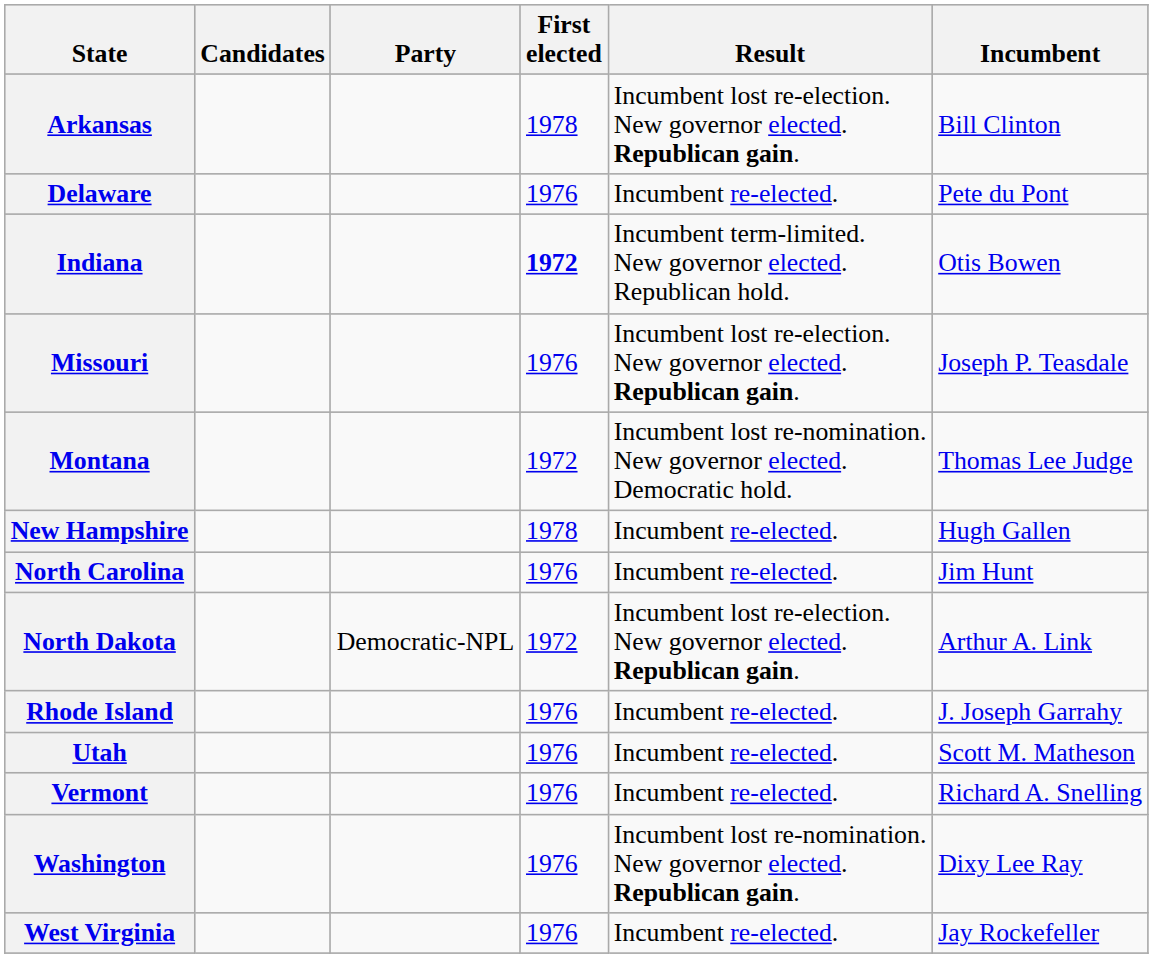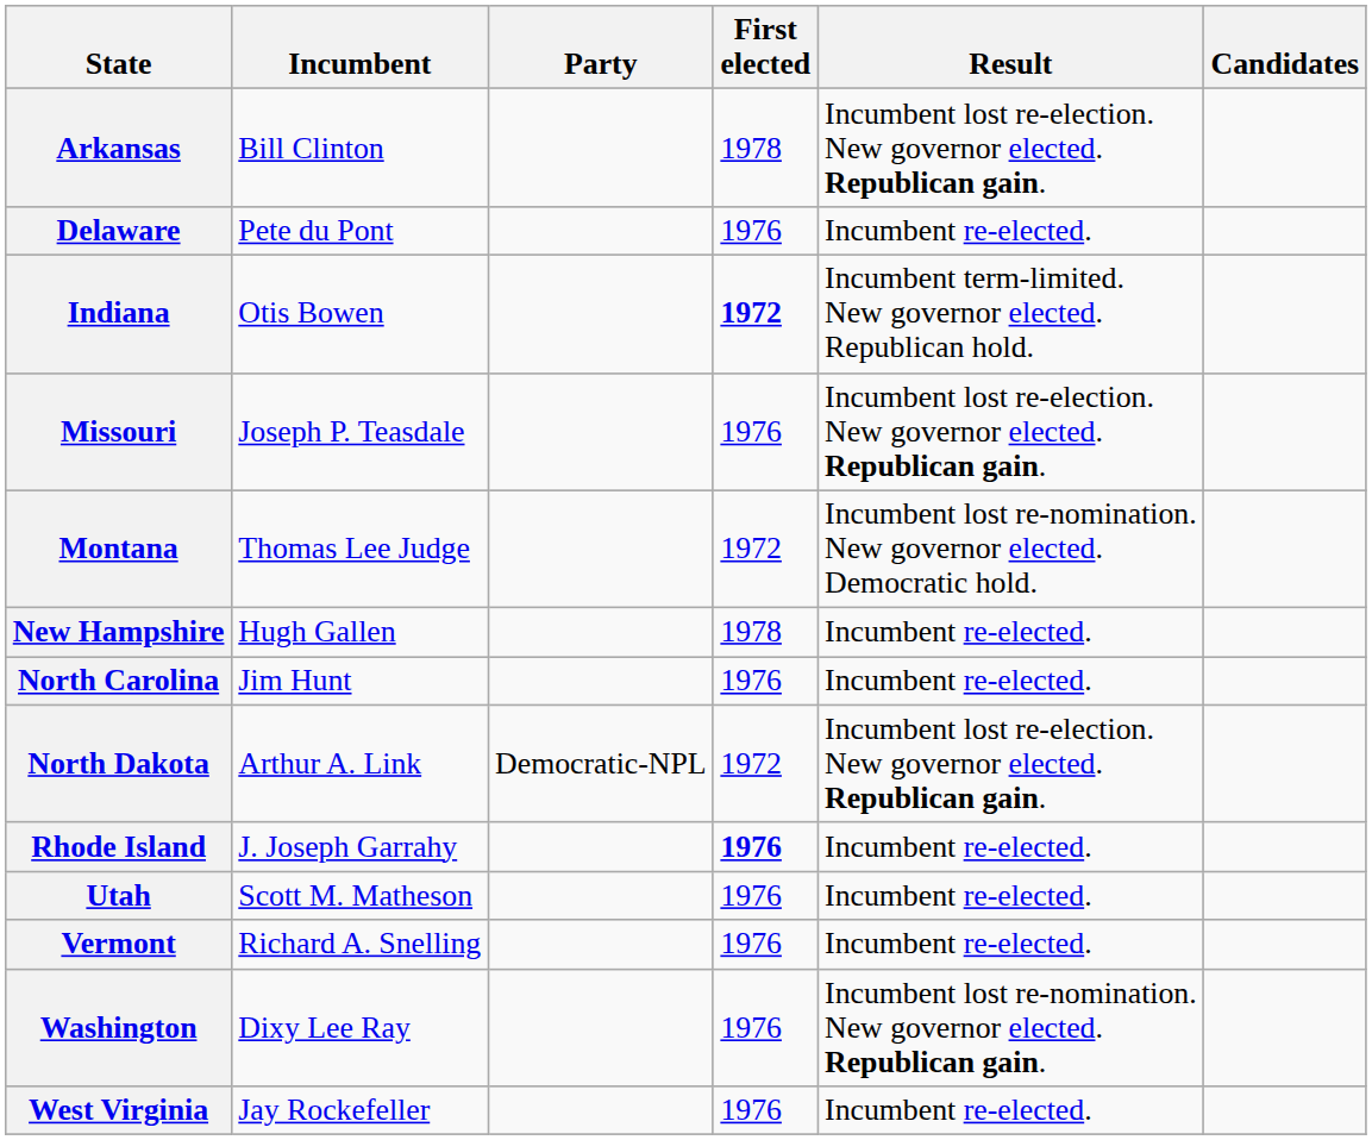 <table class="wikitable sortable">
 <tr valign=bottom>
 <th>State</th>
-<th>Candidates</th>
+<th>Incumbent</th>
 <th>Party</th>
 <th>First<br>elected</th>
 <th>Result</th>
-<th>Incumbent</th>
+<th>Candidates</th>
 </tr>
 <tr>
 <th><a href='#'>Arkansas</a></th>
-<td nowrap></td>
+<td><a href='#'>Bill Clinton</a></td>
 <td></td>
 <td><a href='#'>1978</a></td>
 <td>Incumbent lost re-election. <br> New governor <a href='#'>elected</a>. <br> <strong>Republican gain</strong>.</td>
-<td><a href='#'>Bill Clinton</a></td>
+<td nowrap></td>
 </tr>
 <tr>
 <th><a href='#'>Delaware</a></th>
-<td nowrap></td>
+<td><a href='#'>Pete du Pont</a></td>
 <td></td>
 <td><a href='#'>1976</a></td>
 <td>Incumbent <a href='#'>re-elected</a>.</td>
-<td><a href='#'>Pete du Pont</a></td>
+<td nowrap></td>
 </tr>
 <tr>
 <th><a href='#'>Indiana</a></th>
-<td nowrap></td>
+<td><a href='#'>Otis Bowen</a></td>
 <td></td>
 <td><strong><a href='#'>1972</a></strong></td>
 <td>Incumbent term-limited. <br> New governor <a href='#'>elected</a>. <br> Republican hold.</td>
-<td><a href='#'>Otis Bowen</a></td>
+<td nowrap></td>
 </tr>
 <tr>
 <th><a href='#'>Missouri</a></th>
-<td nowrap></td>
+<td><a href='#'>Joseph P. Teasdale</a></td>
 <td></td>
 <td><a href='#'>1976</a></td>
 <td>Incumbent lost re-election. <br> New governor <a href='#'>elected</a>. <br> <strong>Republican gain</strong>.</td>
-<td><a href='#'>Joseph P. Teasdale</a></td>
+<td nowrap></td>
 </tr>
 <tr>
 <th><a href='#'>Montana</a></th>
-<td nowrap></td>
+<td><a href='#'>Thomas Lee Judge</a></td>
 <td></td>
 <td><a href='#'>1972</a></td>
 <td>Incumbent lost re-nomination. <br> New governor <a href='#'>elected</a>. <br> Democratic hold.</td>
-<td><a href='#'>Thomas Lee Judge</a></td>
+<td nowrap></td>
 </tr>
 <tr>
 <th><a href='#'>New Hampshire</a></th>
-<td nowrap></td>
+<td><a href='#'>Hugh Gallen</a></td>
 <td></td>
 <td><a href='#'>1978</a></td>
 <td>Incumbent <a href='#'>re-elected</a>.</td>
-<td><a href='#'>Hugh Gallen</a></td>
+<td nowrap></td>
 </tr>
 <tr>
 <th><a href='#'>North Carolina</a></th>
-<td nowrap></td>
+<td><a href='#'>Jim Hunt</a></td>
 <td></td>
 <td><a href='#'>1976</a></td>
 <td>Incumbent <a href='#'>re-elected</a>.</td>
-<td><a href='#'>Jim Hunt</a></td>
+<td nowrap></td>
 </tr>
 <tr>
 <th><a href='#'>North Dakota</a></th>
-<td nowrap></td>
+<td><a href='#'>Arthur A. Link</a></td>
 <td>Democratic-NPL</td>
 <td><a href='#'>1972</a></td>
 <td>Incumbent lost re-election. <br> New governor <a href='#'>elected</a>. <br> <strong>Republican gain</strong>.</td>
-<td><a href='#'>Arthur A. Link</a></td>
+<td nowrap></td>
 </tr>
 <tr>
 <th><a href='#'>Rhode Island</a></th>
+<td><a href='#'>J. Joseph Garrahy</a></td>
+<td></td>
+<td><strong><a href='#'>1976</a></strong></td>
+<td>Incumbent <a href='#'>re-elected</a>.</td>
 <td nowrap></td>
+</tr>
+<tr>
+<th><a href='#'>Utah</a></th>
+<td><a href='#'>Scott M. Matheson</a></td>
 <td></td>
 <td><a href='#'>1976</a></td>
 <td>Incumbent <a href='#'>re-elected</a>.</td>
-<td><a href='#'>J. Joseph Garrahy</a></td>
+<td nowrap></td>
 </tr>
 <tr>
-<th><a href='#'>Utah</a></th>
-<td nowrap></td>
+<th><a href='#'>Vermont</a></th>
+<td><a href='#'>Richard A. Snelling</a></td>
 <td></td>
 <td><a href='#'>1976</a></td>
 <td>Incumbent <a href='#'>re-elected</a>.</td>
-<td><a href='#'>Scott M. Matheson</a></td>
+<td nowrap></td>
 </tr>
 <tr>
-<th><a href='#'>Vermont</a></th>
+<th><a href='#'>Washington</a></th>
+<td><a href='#'>Dixy Lee Ray</a></td>
+<td></td>
+<td><a href='#'>1976</a></td>
+<td>Incumbent lost re-nomination. <br> New governor <a href='#'>elected</a>. <br> <strong>Republican gain</strong>.</td>
 <td nowrap></td>
+</tr>
+<tr>
+<th><a href='#'>West Virginia</a></th>
+<td><a href='#'>Jay Rockefeller</a></td>
 <td></td>
 <td><a href='#'>1976</a></td>
 <td>Incumbent <a href='#'>re-elected</a>.</td>
-<td><a href='#'>Richard A. Snelling</a></td>
-</tr>
-<tr>
-<th><a href='#'>Washington</a></th>
 <td nowrap></td>
-<td></td>
-<td><a href='#'>1976</a></td>
-<td>Incumbent lost re-nomination. <br> New governor <a href='#'>elected</a>. <br> <strong>Republican gain</strong>.</td>
-<td><a href='#'>Dixy Lee Ray</a></td>
-</tr>
-<tr>
-<th><a href='#'>West Virginia</a></th>
-<td nowrap></td>
-<td></td>
-<td><a href='#'>1976</a></td>
-<td>Incumbent <a href='#'>re-elected</a>.</td>
-<td><a href='#'>Jay Rockefeller</a></td>
 </tr>
 </table>
